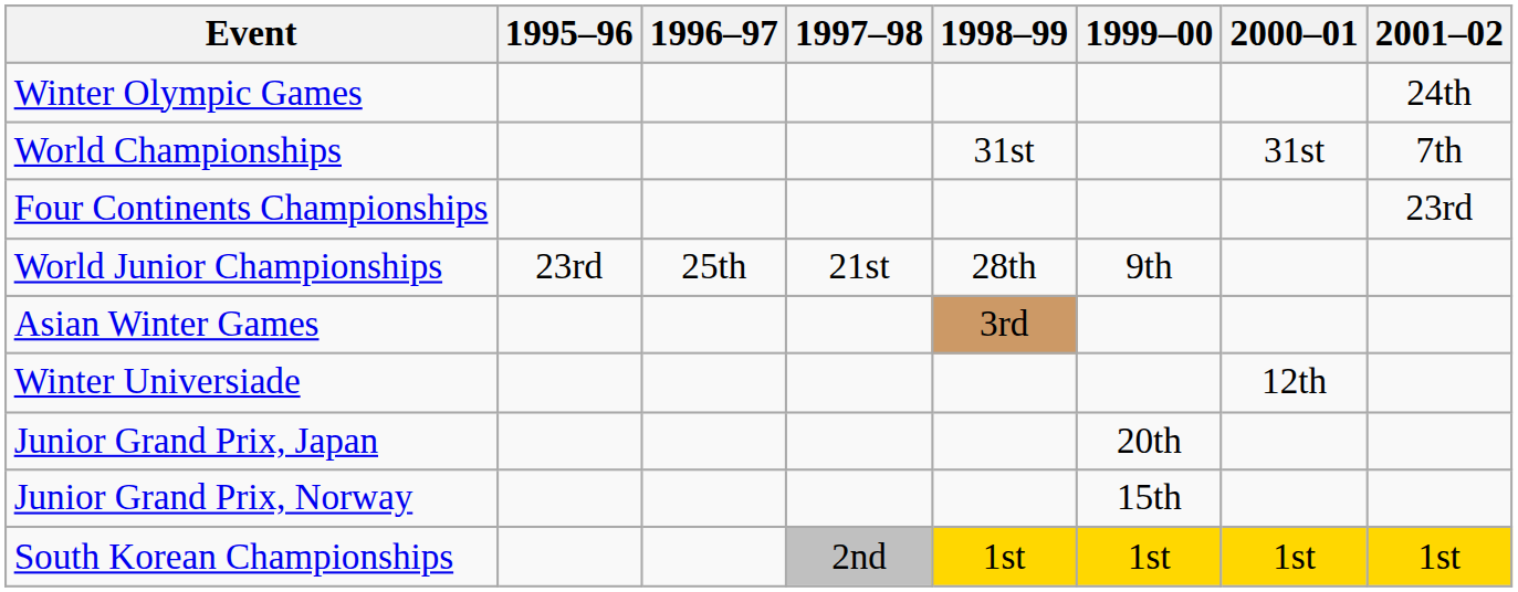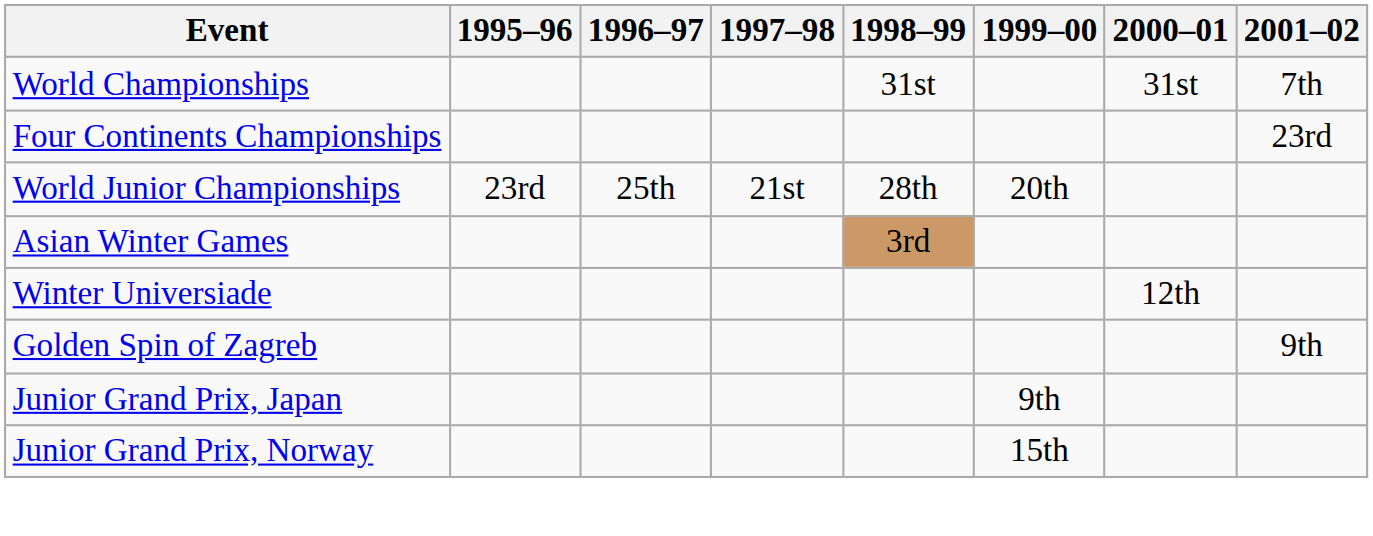 <table class="wikitable">
 <tr>
 <th>Event</th>
 <th>1995–96</th>
 <th>1996–97</th>
 <th>1997–98</th>
 <th>1998–99</th>
 <th>1999–00</th>
 <th>2000–01</th>
 <th>2001–02</th>
-</tr>
-<tr>
-<td><a href='#'>Winter Olympic Games</a></td>
-<td></td>
-<td></td>
-<td></td>
-<td></td>
-<td></td>
-<td></td>
-<td align="center">24th</td>
 </tr>
 <tr>
 <td><a href='#'>World Championships</a></td>
 <td></td>
 <td></td>
 <td></td>
 <td align="center">31st</td>
 <td></td>
 <td align="center">31st</td>
 <td align="center">7th</td>
 </tr>
 <tr>
 <td><a href='#'>Four Continents Championships</a></td>
 <td></td>
 <td></td>
 <td></td>
 <td></td>
 <td></td>
 <td></td>
 <td align="center">23rd</td>
 </tr>
 <tr>
 <td><a href='#'>World Junior Championships</a></td>
 <td align="center">23rd</td>
 <td align="center">25th</td>
 <td align="center">21st</td>
 <td align="center">28th</td>
-<td align="center">9th</td>
+<td align="center">20th</td>
 <td></td>
 <td></td>
 </tr>
 <tr>
 <td><a href='#'>Asian Winter Games</a></td>
 <td></td>
 <td></td>
 <td></td>
 <td align="center" bgcolor="cc9966">3rd</td>
 <td></td>
 <td></td>
 <td></td>
 </tr>
 <tr>
 <td><a href='#'>Winter Universiade</a></td>
 <td></td>
 <td></td>
 <td></td>
 <td></td>
 <td></td>
 <td align="center">12th</td>
 <td></td>
 </tr>
 <tr>
+<td><a href='#'>Golden Spin of Zagreb</a></td>
+<td></td>
+<td></td>
+<td></td>
+<td></td>
+<td></td>
+<td></td>
+<td align="center">9th</td>
+</tr>
+<tr>
 <td><a href='#'>Junior Grand Prix, Japan</a></td>
 <td></td>
 <td></td>
 <td></td>
 <td></td>
-<td align="center">20th</td>
+<td align="center">9th</td>
 <td></td>
 <td></td>
 </tr>
 <tr>
 <td><a href='#'>Junior Grand Prix, Norway</a></td>
 <td></td>
 <td></td>
 <td></td>
 <td></td>
 <td align="center">15th</td>
 <td></td>
 <td></td>
 </tr>
-<tr>
-<td><a href='#'>South Korean Championships</a></td>
-<td></td>
-<td></td>
-<td align="center" bgcolor="silver">2nd</td>
-<td align="center" bgcolor="gold">1st</td>
-<td align="center" bgcolor="gold">1st</td>
-<td align="center" bgcolor="gold">1st</td>
-<td align="center" bgcolor="gold">1st</td>
-</tr>
 </table>
